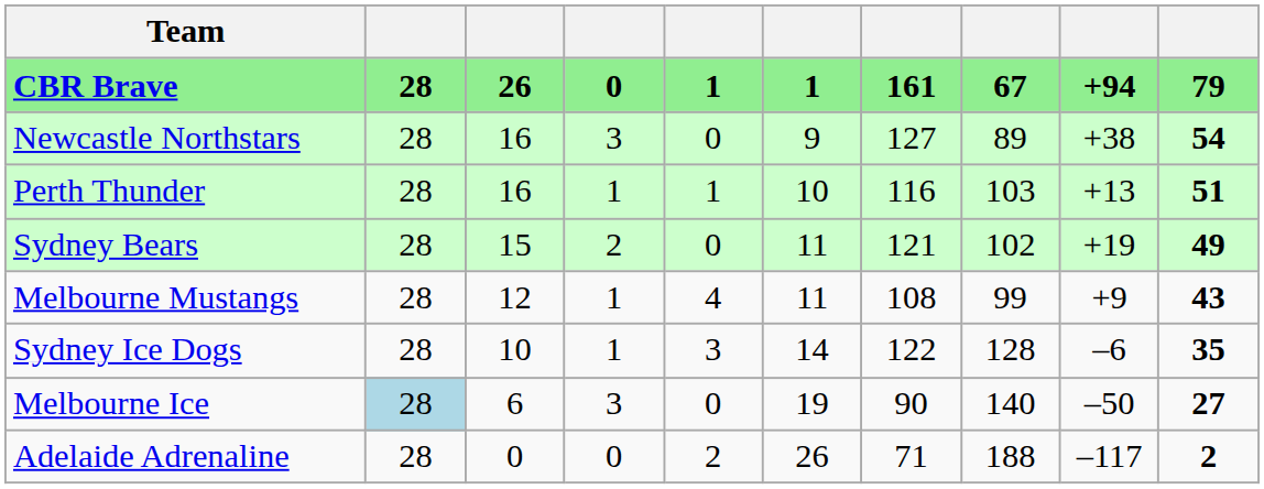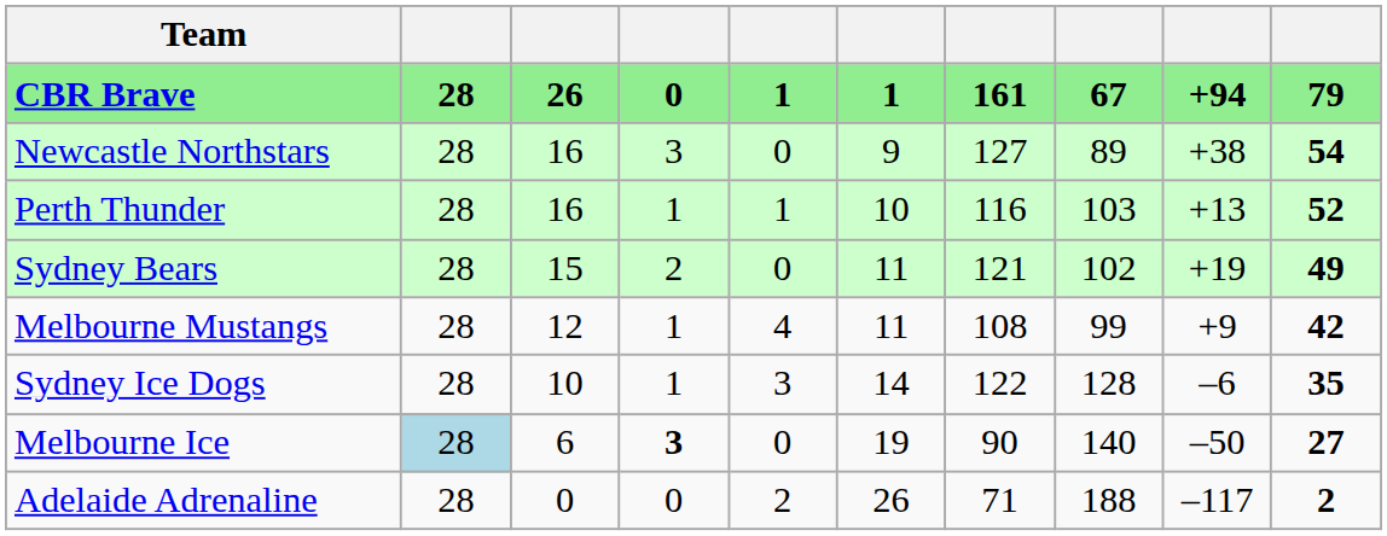 <table class="wikitable" style="text-align:center;">
 <tr>
 <th width=165>Team</th>
 <th width=40></th>
 <th width=40></th>
 <th width=40></th>
 <th width=40></th>
 <th width=40></th>
 <th width=40></th>
 <th width=40></th>
 <th width=40></th>
 <th width=40></th>
 </tr>
 <tr style="background:#90EE90;">
 <td style="text-align:left;"><strong><a href='#'>CBR Brave</a></strong></td>
 <td><strong>28</strong></td>
 <td><strong>26</strong></td>
 <td><strong>0</strong></td>
 <td><strong>1</strong></td>
 <td><strong>1</strong></td>
 <td><strong>161</strong></td>
 <td><strong>67</strong></td>
 <td><strong>+94</strong></td>
 <td><strong>79</strong></td>
 </tr>
 <tr style="background:#ccffcc;">
 <td style="text-align:left;"><a href='#'>Newcastle Northstars</a></td>
 <td>28</td>
 <td>16</td>
 <td>3</td>
 <td>0</td>
 <td>9</td>
 <td>127</td>
 <td>89</td>
 <td>+38</td>
 <td><strong>54</strong></td>
 </tr>
 <tr style="background:#ccffcc;">
 <td style="text-align:left;"><a href='#'>Perth Thunder</a></td>
 <td>28</td>
 <td>16</td>
 <td>1</td>
 <td>1</td>
 <td>10</td>
 <td>116</td>
 <td>103</td>
 <td>+13</td>
-<td><strong>51</strong></td>
+<td><strong>52</strong></td>
 </tr>
 <tr style="background:#ccffcc;">
 <td style="text-align:left;"><a href='#'>Sydney Bears</a></td>
 <td>28</td>
 <td>15</td>
 <td>2</td>
 <td>0</td>
 <td>11</td>
 <td>121</td>
 <td>102</td>
 <td>+19</td>
 <td><strong>49</strong></td>
 </tr>
 <tr>
 <td style="text-align:left;"><a href='#'>Melbourne Mustangs</a></td>
 <td>28</td>
 <td>12</td>
 <td>1</td>
 <td>4</td>
 <td>11</td>
 <td>108</td>
 <td>99</td>
 <td>+9</td>
-<td><strong>43</strong></td>
+<td><strong>42</strong></td>
 </tr>
 <tr>
 <td style="text-align:left;"><a href='#'>Sydney Ice Dogs</a></td>
 <td>28</td>
 <td>10</td>
 <td>1</td>
 <td>3</td>
 <td>14</td>
 <td>122</td>
 <td>128</td>
 <td>–6</td>
 <td><strong>35</strong></td>
 </tr>
 <tr>
 <td style="text-align:left;"><a href='#'>Melbourne Ice</a></td>
 <td style="background: lightblue;">28</td>
 <td>6</td>
-<td>3</td>
+<td><strong>3</strong></td>
 <td>0</td>
 <td>19</td>
 <td>90</td>
 <td>140</td>
 <td>–50</td>
 <td><strong>27</strong></td>
 </tr>
 <tr>
 <td style="text-align:left;"><a href='#'>Adelaide Adrenaline</a></td>
 <td>28</td>
 <td>0</td>
 <td>0</td>
 <td>2</td>
 <td>26</td>
 <td>71</td>
 <td>188</td>
 <td>–117</td>
 <td><strong>2</strong></td>
 </tr>
 </table>
